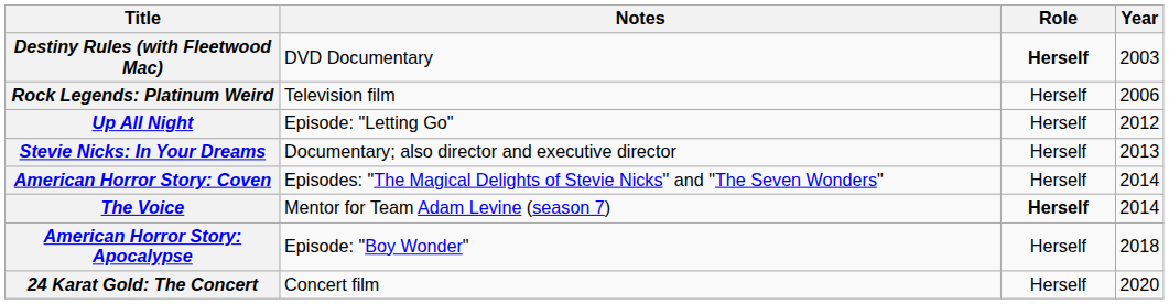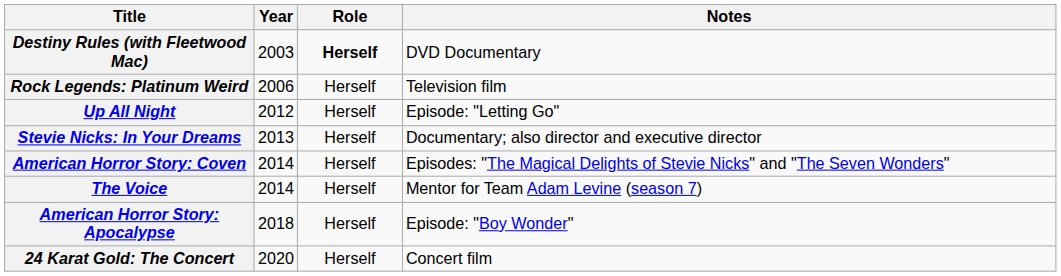 <table class="wikitable sortable plainrowheaders" style="text-align:center;">
 <tr>
 <th scope="col" style="width:15em;">Title</th>
+<th scope="col" style="width:2em;">Year</th>
+<th scope="col" style="width:6em;">Role</th>
 <th scope="col" style="width:40em;" class="unsortable">Notes</th>
-<th scope="col" style="width:6em;">Role</th>
-<th scope="col" style="width:2em;">Year</th>
 </tr>
 <tr>
 <th scope="row"><em>Destiny Rules (with Fleetwood Mac)</em></th>
+<td>2003</td>
+<td><strong>Herself</strong></td>
 <td align="left">DVD Documentary</td>
-<td><strong>Herself</strong></td>
-<td>2003</td>
 </tr>
 <tr>
 <th scope="row"><em>Rock Legends: Platinum Weird</em></th>
+<td>2006</td>
+<td>Herself</td>
 <td align="left">Television film</td>
-<td>Herself</td>
-<td>2006</td>
 </tr>
 <tr>
 <th scope="row"><em><a href='#'>Up All Night</a></em></th>
+<td>2012</td>
+<td>Herself</td>
 <td align="left">Episode: "Letting Go"</td>
-<td>Herself</td>
-<td>2012</td>
 </tr>
 <tr>
 <th scope="row"><em><a href='#'>Stevie Nicks: In Your Dreams</a></em></th>
+<td>2013</td>
+<td>Herself</td>
 <td align="left">Documentary; also director and executive director</td>
-<td>Herself</td>
-<td>2013</td>
 </tr>
 <tr>
 <th scope="row"><em><a href='#'>American Horror Story: Coven</a></em></th>
+<td>2014</td>
+<td>Herself</td>
 <td align="left">Episodes: "<a href='#'>The Magical Delights of Stevie Nicks</a>" and "<a href='#'>The Seven Wonders</a>"</td>
-<td>Herself</td>
-<td>2014</td>
 </tr>
 <tr>
 <th scope="row"><em><a href='#'>The Voice</a></em></th>
+<td>2014</td>
+<td>Herself</td>
 <td align="left">Mentor for Team <a href='#'>Adam Levine</a> (<a href='#'>season 7</a>)</td>
-<td><strong>Herself</strong></td>
-<td>2014</td>
 </tr>
 <tr>
 <th scope="row"><em><a href='#'>American Horror Story: Apocalypse</a></em></th>
+<td>2018</td>
+<td>Herself</td>
 <td align="left">Episode: "<a href='#'>Boy Wonder</a>"</td>
-<td>Herself</td>
-<td>2018</td>
 </tr>
 <tr>
 <th scope="row"><em>24 Karat Gold: The Concert</em></th>
+<td>2020</td>
+<td>Herself</td>
 <td align="left">Concert film</td>
-<td>Herself</td>
-<td>2020</td>
 </tr>
 </table>
